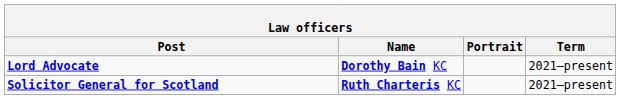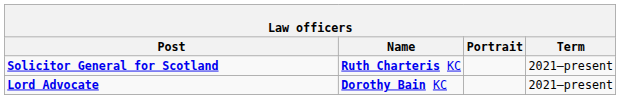 <table class="wikitable">
 <tr>
 <th colspan="4"><br>Law officers</th>
 </tr>
 <tr>
 <th style="width: 365px">Post</th>
 <th>Name</th>
 <th>Portrait</th>
 <th>Term</th>
 </tr>
 <tr>
+<td><strong><a href='#'>Solicitor General for Scotland</a></strong></td>
+<td><strong><a href='#'>Ruth Charteris</a></strong> <a href='#'>KC</a></td>
+<td></td>
+<td>2021–present</td>
+</tr>
+<tr>
 <td><strong><a href='#'>Lord Advocate</a></strong></td>
 <td> <strong><a href='#'>Dorothy Bain</a></strong> <a href='#'>KC</a></td>
 <td></td>
 <td>2021–present</td>
 </tr>
-<tr>
-<td><strong><a href='#'>Solicitor General for Scotland</a></strong></td>
-<td><strong><a href='#'>Ruth Charteris</a></strong> <a href='#'>KC</a></td>
-<td></td>
-<td>2021–present</td>
-</tr>
 </table>
